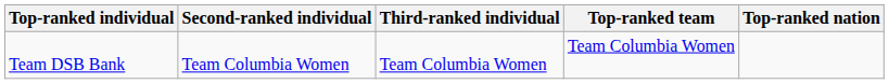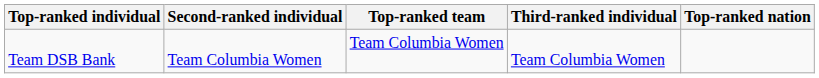 <table class="wikitable">
 <tr>
 <th>Top-ranked individual</th>
 <th>Second-ranked individual</th>
+<th>Top-ranked team</th>
 <th>Third-ranked individual</th>
-<th>Top-ranked team</th>
 <th>Top-ranked nation</th>
 </tr>
 <tr valign="top">
 <td align=left><br><span><a href='#'>Team DSB Bank</a></span></td>
 <td align=left><br><span><a href='#'>Team Columbia Women</a></span></td>
+<td><a href='#'>Team Columbia Women</a></td>
 <td align=left><br><span><a href='#'>Team Columbia Women</a></span></td>
-<td><a href='#'>Team Columbia Women</a></td>
 <td></td>
 </tr>
 </table>
